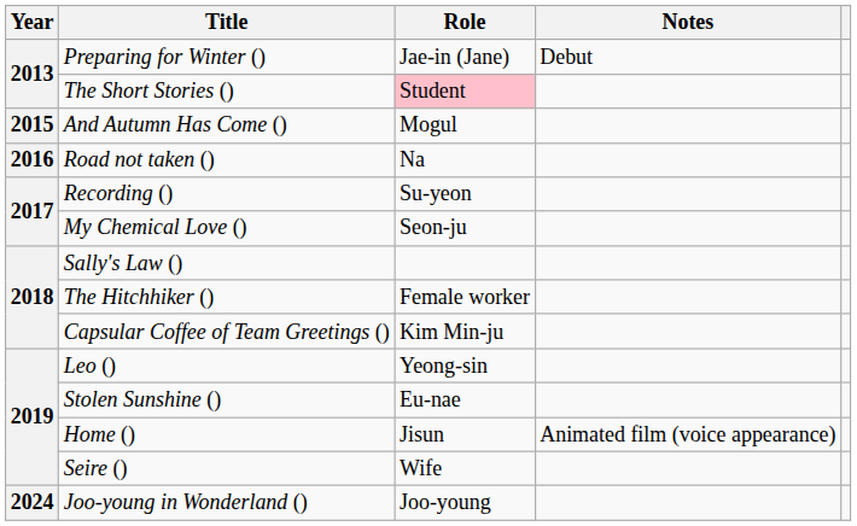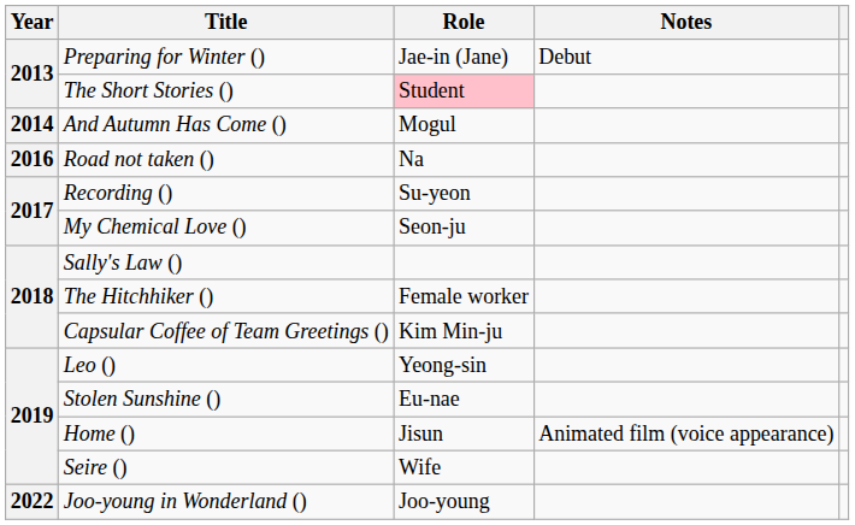 <table class="wikitable plainrowheaders sortable">
 <tr>
 <th scope="col">Year</th>
 <th scope="col">Title</th>
 <th scope="col">Role</th>
 <th scope="col" class="unsortable">Notes</th>
 <th scope="col" class="unsortable"></th>
 </tr>
 <tr>
 <th scope="row" rowspan="2">2013</th>
 <td><em>Preparing for Winter</em> ()</td>
 <td>Jae-in (Jane)</td>
 <td>Debut</td>
 <td style="text-align:center"></td>
 </tr>
 <tr>
 <td><em>The Short Stories</em> ()</td>
 <td style="background: pink;">Student</td>
 <td></td>
 <td style="text-align:center"></td>
 </tr>
 <tr>
-<th scope="row">2015</th>
+<th scope="row">2014</th>
 <td><em>And Autumn Has Come</em> ()</td>
 <td>Mogul</td>
 <td></td>
 <td style="text-align:center"></td>
 </tr>
 <tr>
 <th scope="row">2016</th>
 <td><em>Road not taken</em> ()</td>
 <td>Na</td>
 <td></td>
 <td style="text-align:center"></td>
 </tr>
 <tr>
 <th scope="row" rowspan="2">2017</th>
 <td><em>Recording</em> ()</td>
 <td>Su-yeon</td>
 <td></td>
 <td style="text-align:center"></td>
 </tr>
 <tr>
 <td><em>My Chemical Love</em> ()</td>
 <td>Seon-ju</td>
 <td></td>
 <td style="text-align:center"></td>
 </tr>
 <tr>
 <th scope="row" rowspan="3">2018</th>
 <td><em>Sally's Law</em> ()</td>
 <td></td>
 <td></td>
 <td style="text-align:center"></td>
 </tr>
 <tr>
 <td><em>The Hitchhiker</em> ()</td>
 <td>Female worker</td>
 <td></td>
 <td style="text-align:center"></td>
 </tr>
 <tr>
 <td><em>Capsular Coffee of Team Greetings</em> ()</td>
 <td>Kim Min-ju</td>
 <td></td>
 <td style="text-align:center"></td>
 </tr>
 <tr>
 <th scope="row" rowspan="4">2019</th>
 <td><em>Leo</em> ()</td>
 <td>Yeong-sin</td>
 <td></td>
 <td style="text-align:center"></td>
 </tr>
 <tr>
 <td><em>Stolen Sunshine</em> ()</td>
 <td>Eu-nae</td>
 <td></td>
 <td style="text-align:center"></td>
 </tr>
 <tr>
 <td><em>Home</em> ()</td>
 <td>Jisun</td>
 <td>Animated film (voice appearance)</td>
 <td style="text-align:center"></td>
 </tr>
 <tr>
 <td><em>Seire</em> ()</td>
 <td>Wife</td>
 <td></td>
 <td style="text-align:center"></td>
 </tr>
 <tr>
-<th scope="row">2024</th>
+<th scope="row">2022</th>
 <td><em>Joo-young in Wonderland </em> ()</td>
 <td>Joo-young</td>
 <td></td>
 <td style="text-align:center"></td>
 </tr>
 </table>
